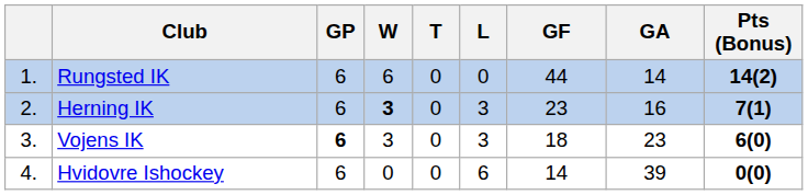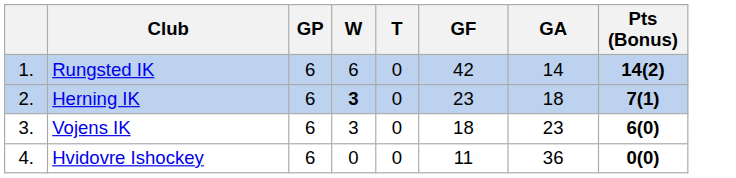 <table class="wikitable">
 <tr>
 <th width="30"></th>
 <th width="200">Club</th>
 <th width="30">GP</th>
 <th width="30">W</th>
 <th width="30">T</th>
-<th width="30">L</th>
 <th width="70">GF</th>
 <th width="70">GA</th>
 <th width="70">Pts (Bonus)</th>
 </tr>
 <tr bgcolor="#BCD2EE" align="center">
 <td>1.</td>
 <td align="left"><a href='#'>Rungsted IK</a></td>
 <td>6</td>
 <td>6</td>
 <td>0</td>
-<td>0</td>
-<td>44</td>
+<td>42</td>
 <td>14</td>
 <td><strong>14(2)</strong></td>
 </tr>
 <tr bgcolor="#BCD2EE" align="center">
 <td>2.</td>
 <td align="left"><a href='#'>Herning IK</a></td>
 <td>6</td>
 <td><strong>3</strong></td>
 <td>0</td>
-<td>3</td>
 <td>23</td>
-<td>16</td>
+<td>18</td>
 <td><strong>7(1)</strong></td>
 </tr>
 <tr bgcolor="#FFFFFF" align="center">
 <td>3.</td>
 <td align="left"><a href='#'>Vojens IK</a></td>
-<td><strong>6</strong></td>
+<td>6</td>
 <td>3</td>
 <td>0</td>
-<td>3</td>
 <td>18</td>
 <td>23</td>
 <td><strong>6(0)</strong></td>
 </tr>
 <tr bgcolor="#FFFFFF" align="center">
 <td>4.</td>
 <td align="left"><a href='#'>Hvidovre Ishockey</a></td>
 <td>6</td>
 <td>0</td>
 <td>0</td>
-<td>6</td>
-<td>14</td>
-<td>39</td>
+<td>11</td>
+<td>36</td>
 <td><strong>0(0)</strong></td>
 </tr>
 </table>
